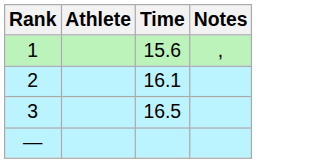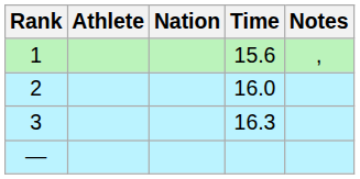 <table class="wikitable sortable" style="text-align:center">
 <tr>
 <th>Rank</th>
 <th>Athlete</th>
+<th>Nation</th>
 <th>Time</th>
 <th>Notes</th>
 </tr>
 <tr bgcolor=bbf3bb>
 <td>1</td>
+<td align=left></td>
 <td align=left></td>
 <td>15.6</td>
 <td>, </td>
 </tr>
 <tr bgcolor=BBF3FF>
 <td>2</td>
 <td align=left></td>
-<td>16.1</td>
+<td align=left></td>
+<td>16.0</td>
 <td></td>
 </tr>
 <tr bgcolor=BBF3FF>
 <td>3</td>
 <td align=left></td>
-<td>16.5</td>
+<td align=left></td>
+<td>16.3</td>
 <td></td>
 </tr>
 <tr bgcolor=BBF3FF>
 <td data-sort-value=4>—</td>
 <td align=left></td>
+<td align=left></td>
 <td data-sort-value=99.9></td>
 <td></td>
 </tr>
 </table>
